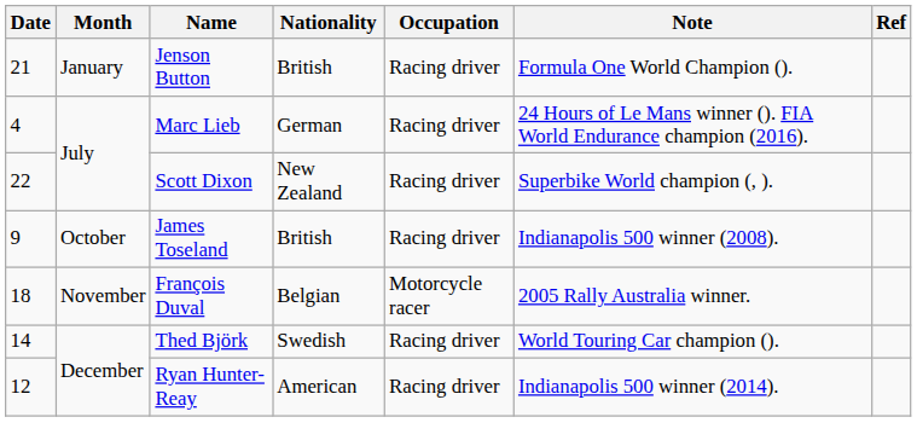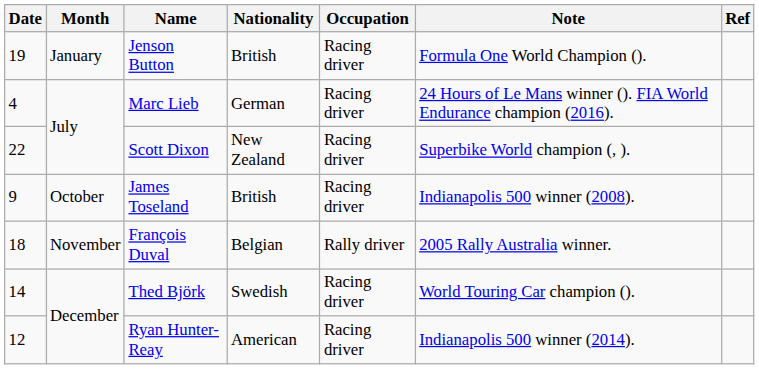 <table class="wikitable" style="font-size:85%;">
 <tr>
 <th>Date</th>
 <th>Month</th>
 <th>Name</th>
 <th>Nationality</th>
 <th>Occupation</th>
 <th>Note</th>
 <th>Ref</th>
 </tr>
 <tr>
-<td>21</td>
+<td>19</td>
 <td>January</td>
 <td><a href='#'>Jenson Button</a></td>
 <td>British</td>
 <td>Racing driver</td>
 <td><a href='#'>Formula One</a> World Champion ().</td>
 <td></td>
 </tr>
 <tr>
 <td>4</td>
 <td rowspan=2>July</td>
 <td><a href='#'>Marc Lieb</a></td>
 <td>German</td>
 <td>Racing driver</td>
 <td><a href='#'>24 Hours of Le Mans</a> winner (). <a href='#'>FIA World Endurance</a> champion (<a href='#'>2016</a>).</td>
 <td></td>
 </tr>
 <tr>
 <td>22</td>
 <td><a href='#'>Scott Dixon</a></td>
 <td>New Zealand</td>
 <td>Racing driver</td>
 <td><a href='#'>Superbike World</a> champion (, ).</td>
 <td></td>
 </tr>
 <tr>
 <td>9</td>
 <td>October</td>
 <td><a href='#'>James Toseland</a></td>
 <td>British</td>
 <td>Racing driver</td>
 <td><a href='#'>Indianapolis 500</a> winner (<a href='#'>2008</a>).</td>
 <td></td>
 </tr>
 <tr>
 <td>18</td>
 <td>November</td>
 <td><a href='#'>François Duval</a></td>
 <td>Belgian</td>
-<td>Motorcycle racer</td>
+<td>Rally driver</td>
 <td><a href='#'>2005 Rally Australia</a> winner.</td>
 <td></td>
 </tr>
 <tr>
 <td>14</td>
 <td rowspan=2>December</td>
 <td><a href='#'>Thed Björk</a></td>
 <td>Swedish</td>
 <td>Racing driver</td>
 <td><a href='#'>World Touring Car</a> champion ().</td>
 <td></td>
 </tr>
 <tr>
 <td>12</td>
 <td><a href='#'>Ryan Hunter-Reay</a></td>
 <td>American</td>
 <td>Racing driver</td>
 <td><a href='#'>Indianapolis 500</a> winner (<a href='#'>2014</a>).</td>
 <td></td>
 </tr>
 </table>
